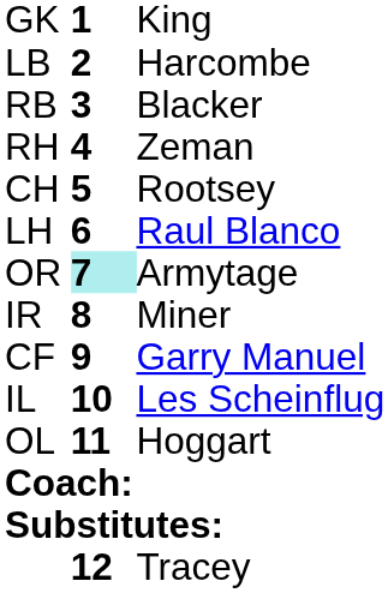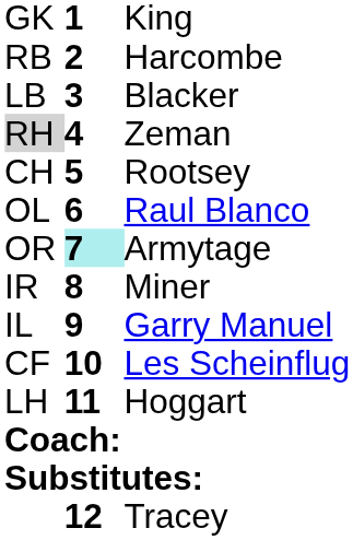 <table cellspacing="0" cellpadding="0" style="font-size:90%;margin:auto">
 <tr>
 <th width=25></th>
 <th width=25></th>
 </tr>
 <tr>
 <td>GK</td>
 <td><strong>1</strong></td>
 <td> King</td>
 </tr>
 <tr>
-<td>LB</td>
+<td>RB</td>
 <td><strong>2</strong></td>
 <td> Harcombe</td>
 </tr>
 <tr>
-<td>RB</td>
+<td>LB</td>
 <td><strong>3</strong></td>
 <td> Blacker</td>
 </tr>
 <tr>
-<td>RH</td>
+<td style="background: lightgrey;">RH</td>
 <td><strong>4</strong></td>
 <td> Zeman</td>
 </tr>
 <tr>
 <td>CH</td>
 <td><strong>5</strong></td>
 <td> Rootsey</td>
 </tr>
 <tr>
-<td>LH</td>
+<td>OL</td>
 <td><strong>6</strong></td>
 <td> <a href='#'>Raul Blanco</a></td>
 <td></td>
 <td></td>
 </tr>
 <tr>
 <td>OR</td>
 <td style="background: paleturquoise;"><strong>7</strong></td>
 <td> Armytage</td>
 </tr>
 <tr>
 <td>IR</td>
 <td><strong>8</strong></td>
 <td> Miner</td>
 </tr>
 <tr>
-<td>CF</td>
+<td>IL</td>
 <td><strong>9</strong></td>
 <td> <a href='#'>Garry Manuel</a></td>
 </tr>
 <tr>
-<td>IL</td>
+<td>CF</td>
 <td><strong>10</strong></td>
 <td> <a href='#'>Les Scheinflug</a></td>
 </tr>
 <tr>
-<td>OL</td>
+<td>LH</td>
 <td><strong>11</strong></td>
 <td> Hoggart</td>
 </tr>
 <tr>
 <td colspan=3><strong>Coach:</strong></td>
 </tr>
 <tr>
 <td colspan=4></td>
 </tr>
 <tr>
 <td colspan=3><strong>Substitutes:</strong></td>
 </tr>
 <tr>
 <td></td>
 <td><strong>12</strong></td>
 <td> Tracey</td>
 <td></td>
 <td></td>
 </tr>
 </table>
